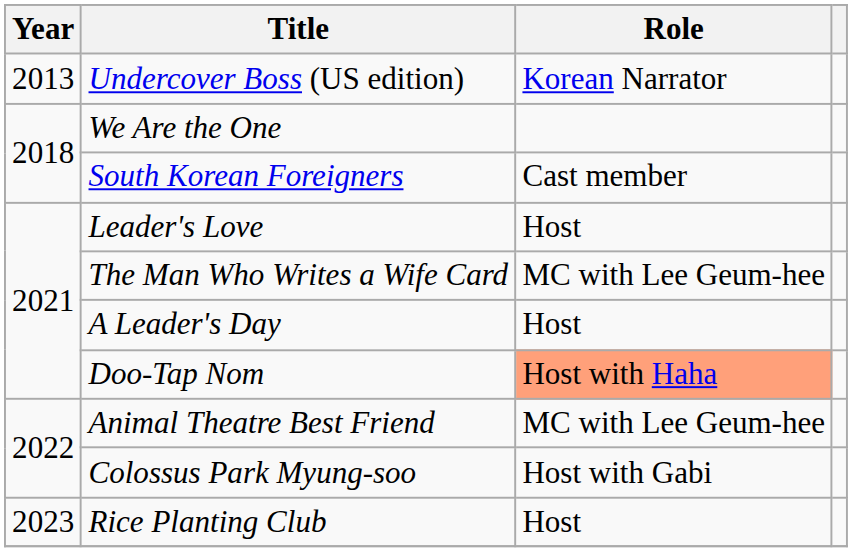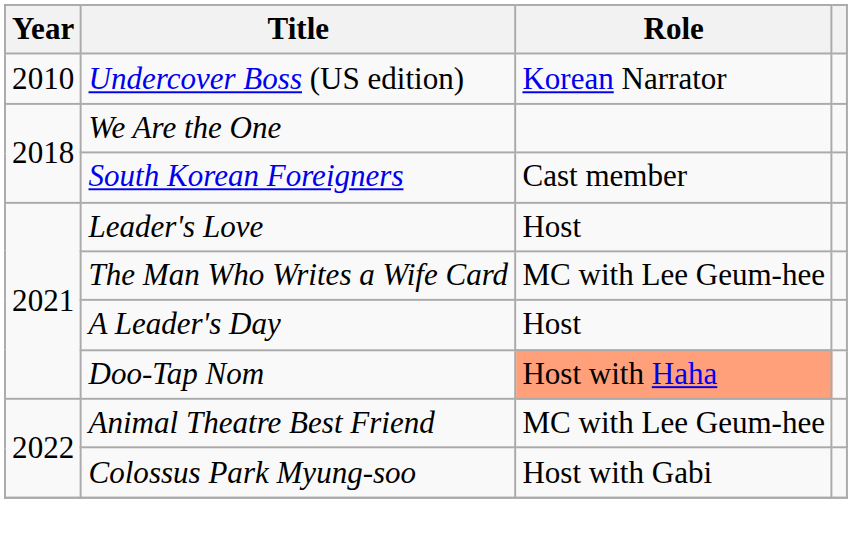 <table class="wikitable">
 <tr>
 <th>Year</th>
 <th>Title</th>
 <th>Role</th>
 <th></th>
 </tr>
 <tr>
-<td>2013</td>
+<td>2010</td>
 <td><em><a href='#'>Undercover Boss</a></em> (US edition)</td>
 <td><a href='#'>Korean</a> Narrator</td>
 <td></td>
 </tr>
 <tr>
 <td rowspan=2>2018</td>
 <td><em>We Are the One</em></td>
 <td></td>
 </tr>
 <tr>
 <td><em><a href='#'>South Korean Foreigners</a></em></td>
 <td>Cast member</td>
 <td></td>
 </tr>
 <tr>
 <td rowspan=4>2021</td>
 <td><em>Leader's Love</em></td>
 <td>Host</td>
 <td></td>
 </tr>
 <tr>
 <td><em>The Man Who Writes a Wife Card</em></td>
 <td>MC with Lee Geum-hee</td>
 <td></td>
 </tr>
 <tr>
 <td><em> A Leader's Day</em></td>
 <td>Host</td>
 <td></td>
 </tr>
 <tr>
 <td><em>Doo-Tap Nom</em> </td>
 <td style="background: lightsalmon;">Host  with <a href='#'>Haha</a></td>
 <td></td>
 </tr>
 <tr>
 <td rowspan=2>2022</td>
 <td><em>Animal Theatre Best Friend</em></td>
 <td>MC with Lee Geum-hee</td>
 <td></td>
 </tr>
 <tr>
 <td><em> Colossus Park Myung-soo</em></td>
 <td>Host with Gabi</td>
 <td></td>
 </tr>
 <tr>
-<td>2023</td>
-<td><em>Rice Planting Club</em></td>
-<td>Host</td>
-<td></td>
-</tr>
-<tr>
 </tr>
 </table>
